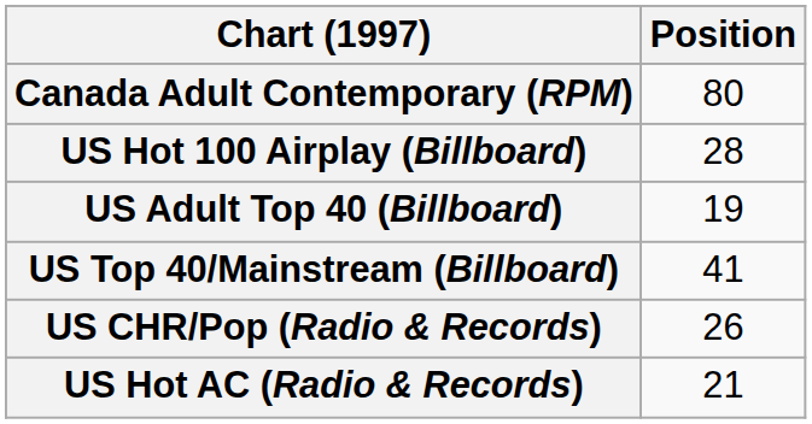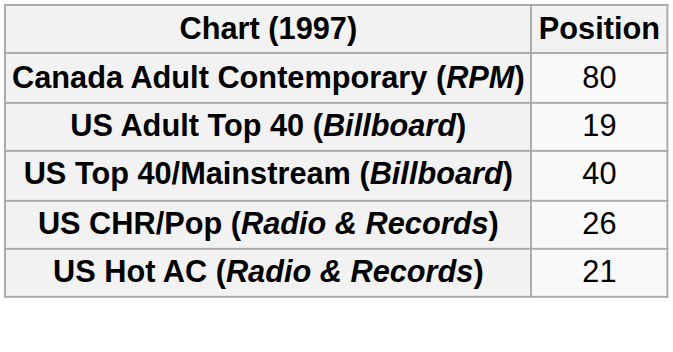 <table class="wikitable sortable plainrowheaders" style="text-align:center">
 <tr>
 <th>Chart (1997)</th>
 <th>Position</th>
 </tr>
 <tr>
 <th scope="row">Canada Adult Contemporary (<em>RPM</em>)</th>
 <td>80</td>
 </tr>
 <tr>
-<th scope="row">US Hot 100 Airplay (<em>Billboard</em>)</th>
-<td>28</td>
-</tr>
-<tr>
 <th scope="row">US Adult Top 40 (<em>Billboard</em>)</th>
 <td>19</td>
 </tr>
 <tr>
 <th scope="row">US Top 40/Mainstream (<em>Billboard</em>)</th>
-<td>41</td>
+<td>40</td>
 </tr>
 <tr>
 <th scope="row">US CHR/Pop (<em>Radio & Records</em>)</th>
 <td>26</td>
 </tr>
 <tr>
 <th scope="row">US Hot AC (<em>Radio & Records</em>)</th>
 <td>21</td>
 </tr>
 </table>
